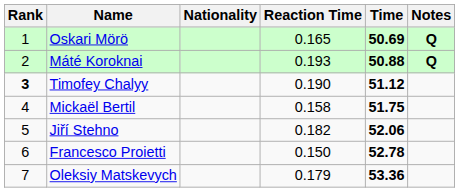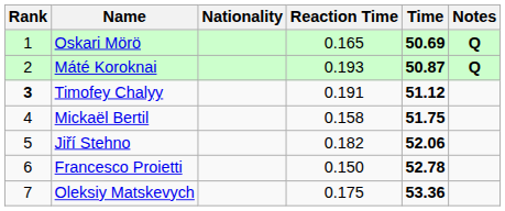 <table class="wikitable sortable" style="text-align:center">
 <tr>
 <th>Rank</th>
 <th>Name</th>
 <th>Nationality</th>
 <th>Reaction Time</th>
 <th>Time</th>
 <th>Notes</th>
 </tr>
 <tr bgcolor=ccffcc>
 <td>1</td>
 <td align=left><a href='#'>Oskari Mörö</a></td>
 <td align=left></td>
 <td>0.165</td>
 <td><strong>50.69</strong></td>
 <td><strong>Q</strong></td>
 </tr>
 <tr bgcolor=ccffcc>
 <td>2</td>
 <td align=left><a href='#'>Máté Koroknai</a></td>
 <td align=left></td>
 <td>0.193</td>
-<td><strong>50.88</strong></td>
+<td><strong>50.87</strong></td>
 <td><strong>Q</strong></td>
 </tr>
 <tr>
 <td><strong>3</strong></td>
 <td align=left><a href='#'>Timofey Chalyy</a></td>
 <td align=left></td>
-<td>0.190</td>
+<td>0.191</td>
 <td><strong>51.12</strong></td>
 <td></td>
 </tr>
 <tr>
 <td>4</td>
 <td align=left><a href='#'>Mickaël Bertil</a></td>
 <td align=left></td>
 <td>0.158</td>
 <td><strong>51.75</strong></td>
 <td></td>
 </tr>
 <tr>
 <td>5</td>
 <td align=left><a href='#'>Jiří Stehno</a></td>
 <td align=left></td>
 <td>0.182</td>
 <td><strong>52.06</strong></td>
 <td></td>
 </tr>
 <tr>
 <td>6</td>
 <td align=left><a href='#'>Francesco Proietti</a></td>
 <td align=left></td>
 <td>0.150</td>
 <td><strong>52.78</strong></td>
 <td></td>
 </tr>
 <tr>
 <td>7</td>
 <td align=left><a href='#'>Oleksiy Matskevych</a></td>
 <td align=left></td>
-<td>0.179</td>
+<td>0.175</td>
 <td><strong>53.36</strong></td>
 <td></td>
 </tr>
 </table>
